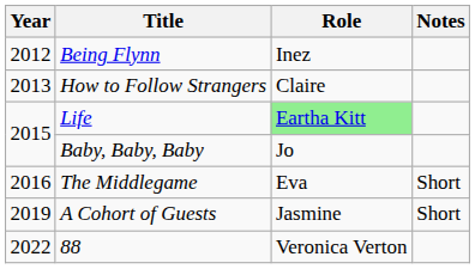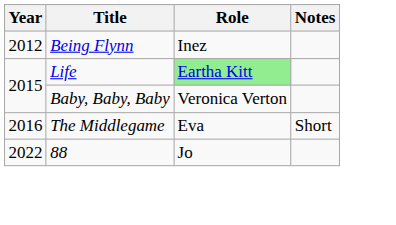 <table class="wikitable sortable">
 <tr>
 <th>Year</th>
 <th>Title</th>
 <th>Role</th>
 <th class="unsortable">Notes</th>
 </tr>
 <tr>
 <td>2012</td>
 <td><em><a href='#'>Being Flynn</a></em></td>
 <td>Inez</td>
 <td></td>
 </tr>
 <tr>
-<td>2013</td>
-<td><em>How to Follow Strangers</em></td>
-<td>Claire</td>
-<td></td>
-</tr>
-<tr>
 <td rowspan="2">2015</td>
 <td><em><a href='#'>Life</a></em></td>
 <td style="background: lightgreen;"><a href='#'>Eartha Kitt</a></td>
 <td></td>
 </tr>
 <tr>
 <td><em>Baby, Baby, Baby</em></td>
-<td>Jo</td>
+<td>Veronica Verton</td>
 <td></td>
 </tr>
 <tr>
 <td>2016</td>
 <td><em>The Middlegame</em></td>
 <td>Eva</td>
 <td>Short</td>
 </tr>
 <tr>
-<td>2019</td>
-<td><em>A Cohort of Guests</em></td>
-<td>Jasmine</td>
-<td>Short</td>
-</tr>
-<tr>
 <td>2022</td>
 <td><em>88</em></td>
-<td>Veronica Verton</td>
+<td>Jo</td>
 <td></td>
 </tr>
 </table>
